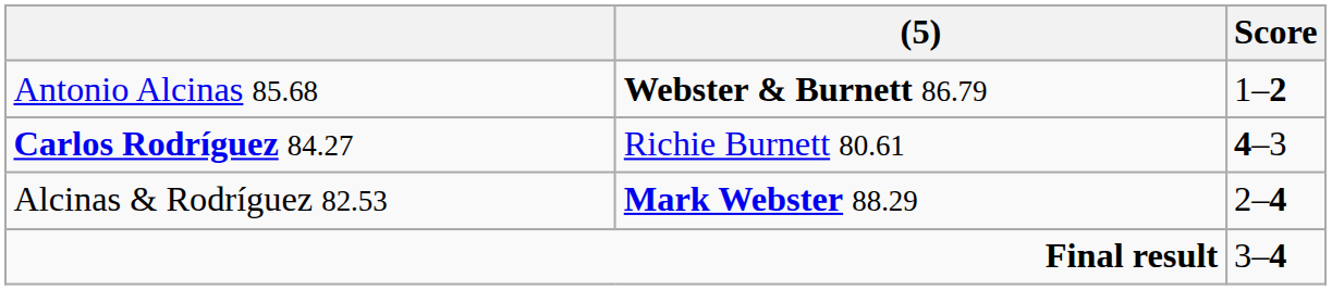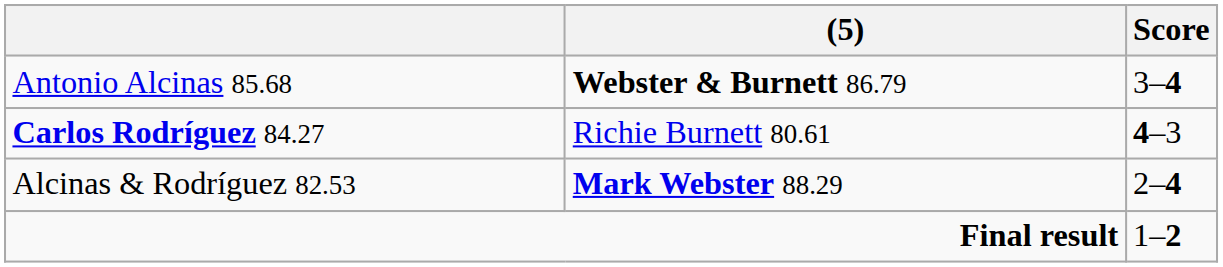 <table class="wikitable">
 <tr>
 <th width=270></th>
 <th width=270><strong></strong> (5)</th>
 <th>Score</th>
 </tr>
 <tr>
 <td><a href='#'>Antonio Alcinas</a> <small><span>85.68</span></small></td>
 <td><strong>Webster & Burnett</strong> <small><span>86.79</span></small></td>
-<td>1–<strong>2</strong></td>
+<td>3–<strong>4</strong></td>
 </tr>
 <tr>
 <td><strong><a href='#'>Carlos Rodríguez</a></strong> <small><span>84.27</span></small></td>
 <td><a href='#'>Richie Burnett</a> <small><span>80.61</span></small></td>
 <td><strong>4</strong>–3</td>
 </tr>
 <tr>
 <td>Alcinas & Rodríguez <small><span>82.53</span></small></td>
 <td><strong><a href='#'>Mark Webster</a></strong> <small><span>88.29</span></small></td>
 <td>2–<strong>4</strong></td>
 </tr>
 <tr>
 <td colspan="2" align="right"><strong>Final result</strong></td>
-<td>3–<strong>4</strong></td>
+<td>1–<strong>2</strong></td>
 </tr>
 </table>
